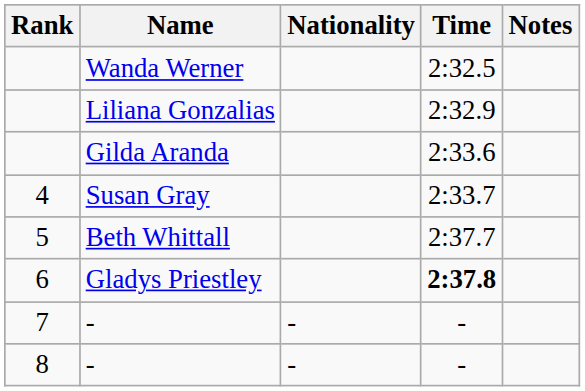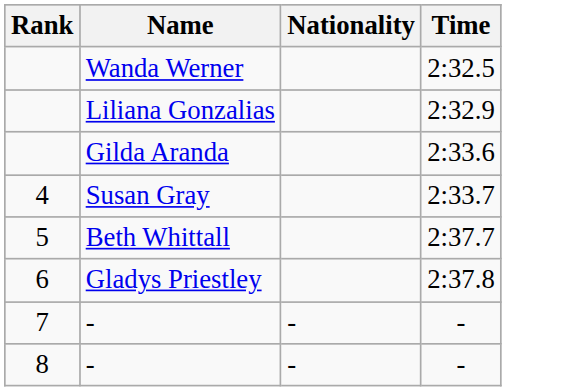 <table class="wikitable sortable" style="text-align:center">
 <tr>
 <th>Rank</th>
 <th>Name</th>
 <th>Nationality</th>
 <th>Time</th>
-<th>Notes</th>
 </tr>
 <tr>
 <td></td>
 <td align=left><a href='#'>Wanda Werner</a></td>
 <td align=left></td>
 <td>2:32.5</td>
-<td></td>
 </tr>
 <tr>
 <td></td>
 <td align=left><a href='#'>Liliana Gonzalias</a></td>
 <td align=left></td>
 <td>2:32.9</td>
-<td></td>
 </tr>
 <tr>
 <td></td>
 <td align=left><a href='#'>Gilda Aranda</a></td>
 <td align=left></td>
 <td>2:33.6</td>
-<td></td>
 </tr>
 <tr>
 <td>4</td>
 <td align=left><a href='#'>Susan Gray</a></td>
 <td align=left></td>
 <td>2:33.7</td>
-<td></td>
 </tr>
 <tr>
 <td>5</td>
 <td align=left><a href='#'>Beth Whittall</a></td>
 <td align=left></td>
 <td>2:37.7</td>
-<td></td>
 </tr>
 <tr>
 <td>6</td>
 <td align=left><a href='#'>Gladys Priestley</a></td>
 <td align=left></td>
-<td><strong>2:37.8</strong></td>
-<td></td>
+<td>2:37.8</td>
 </tr>
 <tr>
 <td>7</td>
 <td align=left>-</td>
 <td align=left>-</td>
 <td>-</td>
-<td></td>
 </tr>
 <tr>
 <td>8</td>
 <td align=left>-</td>
 <td align=left>-</td>
 <td>-</td>
-<td></td>
 </tr>
 </table>
